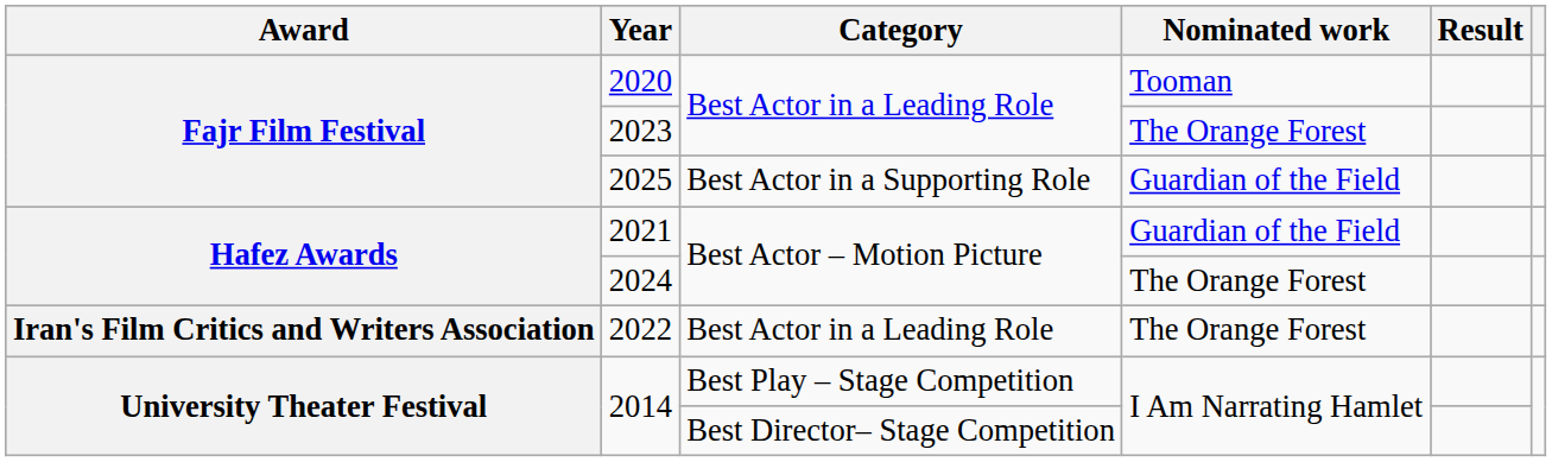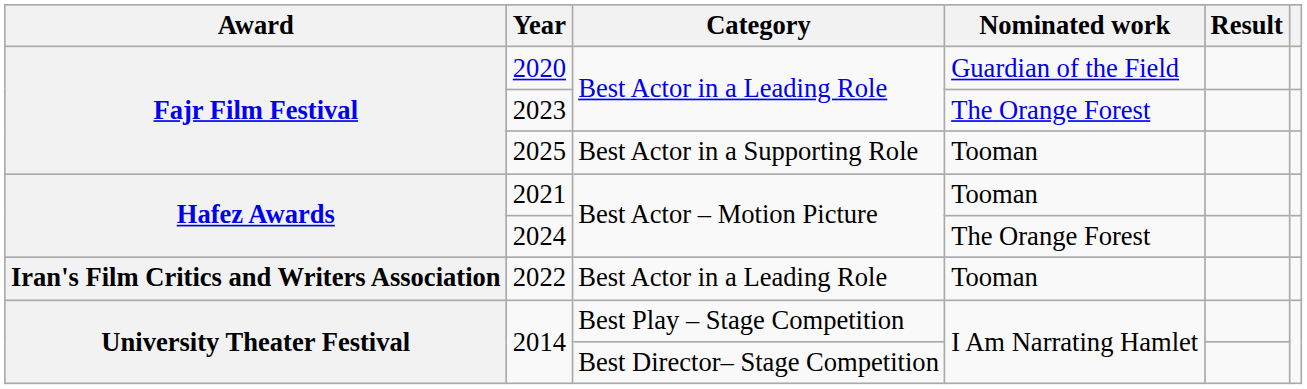 <table class="wikitable sortable plainrowheaders">
 <tr>
 <th scope="col">Award</th>
 <th scope="col">Year</th>
 <th scope="col">Category</th>
 <th scope="col">Nominated work</th>
 <th scope="col">Result</th>
 <th scope="col" class="unsortable"></th>
 </tr>
 <tr>
 <th rowspan="3" scope="row"><a href='#'>Fajr Film Festival</a></th>
 <td><a href='#'>2020</a></td>
 <td rowspan="2"><a href='#'>Best Actor in a Leading Role</a></td>
-<td><a href='#'>Tooman</a></td>
+<td><a href='#'>Guardian of the Field</a></td>
 <td></td>
 <td></td>
 </tr>
 <tr>
 <td>2023</td>
 <td><a href='#'>The Orange Forest</a></td>
 <td></td>
 <td></td>
 </tr>
 <tr>
 <td>2025</td>
 <td>Best Actor in a Supporting Role</td>
-<td><a href='#'>Guardian of the Field</a></td>
+<td>Tooman</td>
 <td></td>
 <td></td>
 </tr>
 <tr>
 <th rowspan="2" scope="row"><a href='#'>Hafez Awards</a></th>
 <td>2021</td>
 <td rowspan="2">Best Actor – Motion Picture</td>
-<td><a href='#'>Guardian of the Field</a></td>
+<td>Tooman</td>
 <td></td>
 <td></td>
 </tr>
 <tr>
 <td>2024</td>
 <td>The Orange Forest</td>
 <td></td>
 <td></td>
 </tr>
 <tr>
 <th scope="row">Iran's Film Critics and Writers Association</th>
 <td>2022</td>
 <td>Best Actor in a Leading Role</td>
-<td>The Orange Forest</td>
+<td>Tooman</td>
 <td></td>
 <td></td>
 </tr>
 <tr>
 <th scope="row" rowspan="2">University Theater Festival</th>
 <td rowspan="2">2014</td>
 <td>Best Play – Stage Competition</td>
 <td rowspan="2">I Am Narrating Hamlet</td>
 <td></td>
 <td rowspan="2"></td>
 </tr>
 <tr>
 <td>Best Director– Stage Competition</td>
 <td></td>
 </tr>
 </table>
